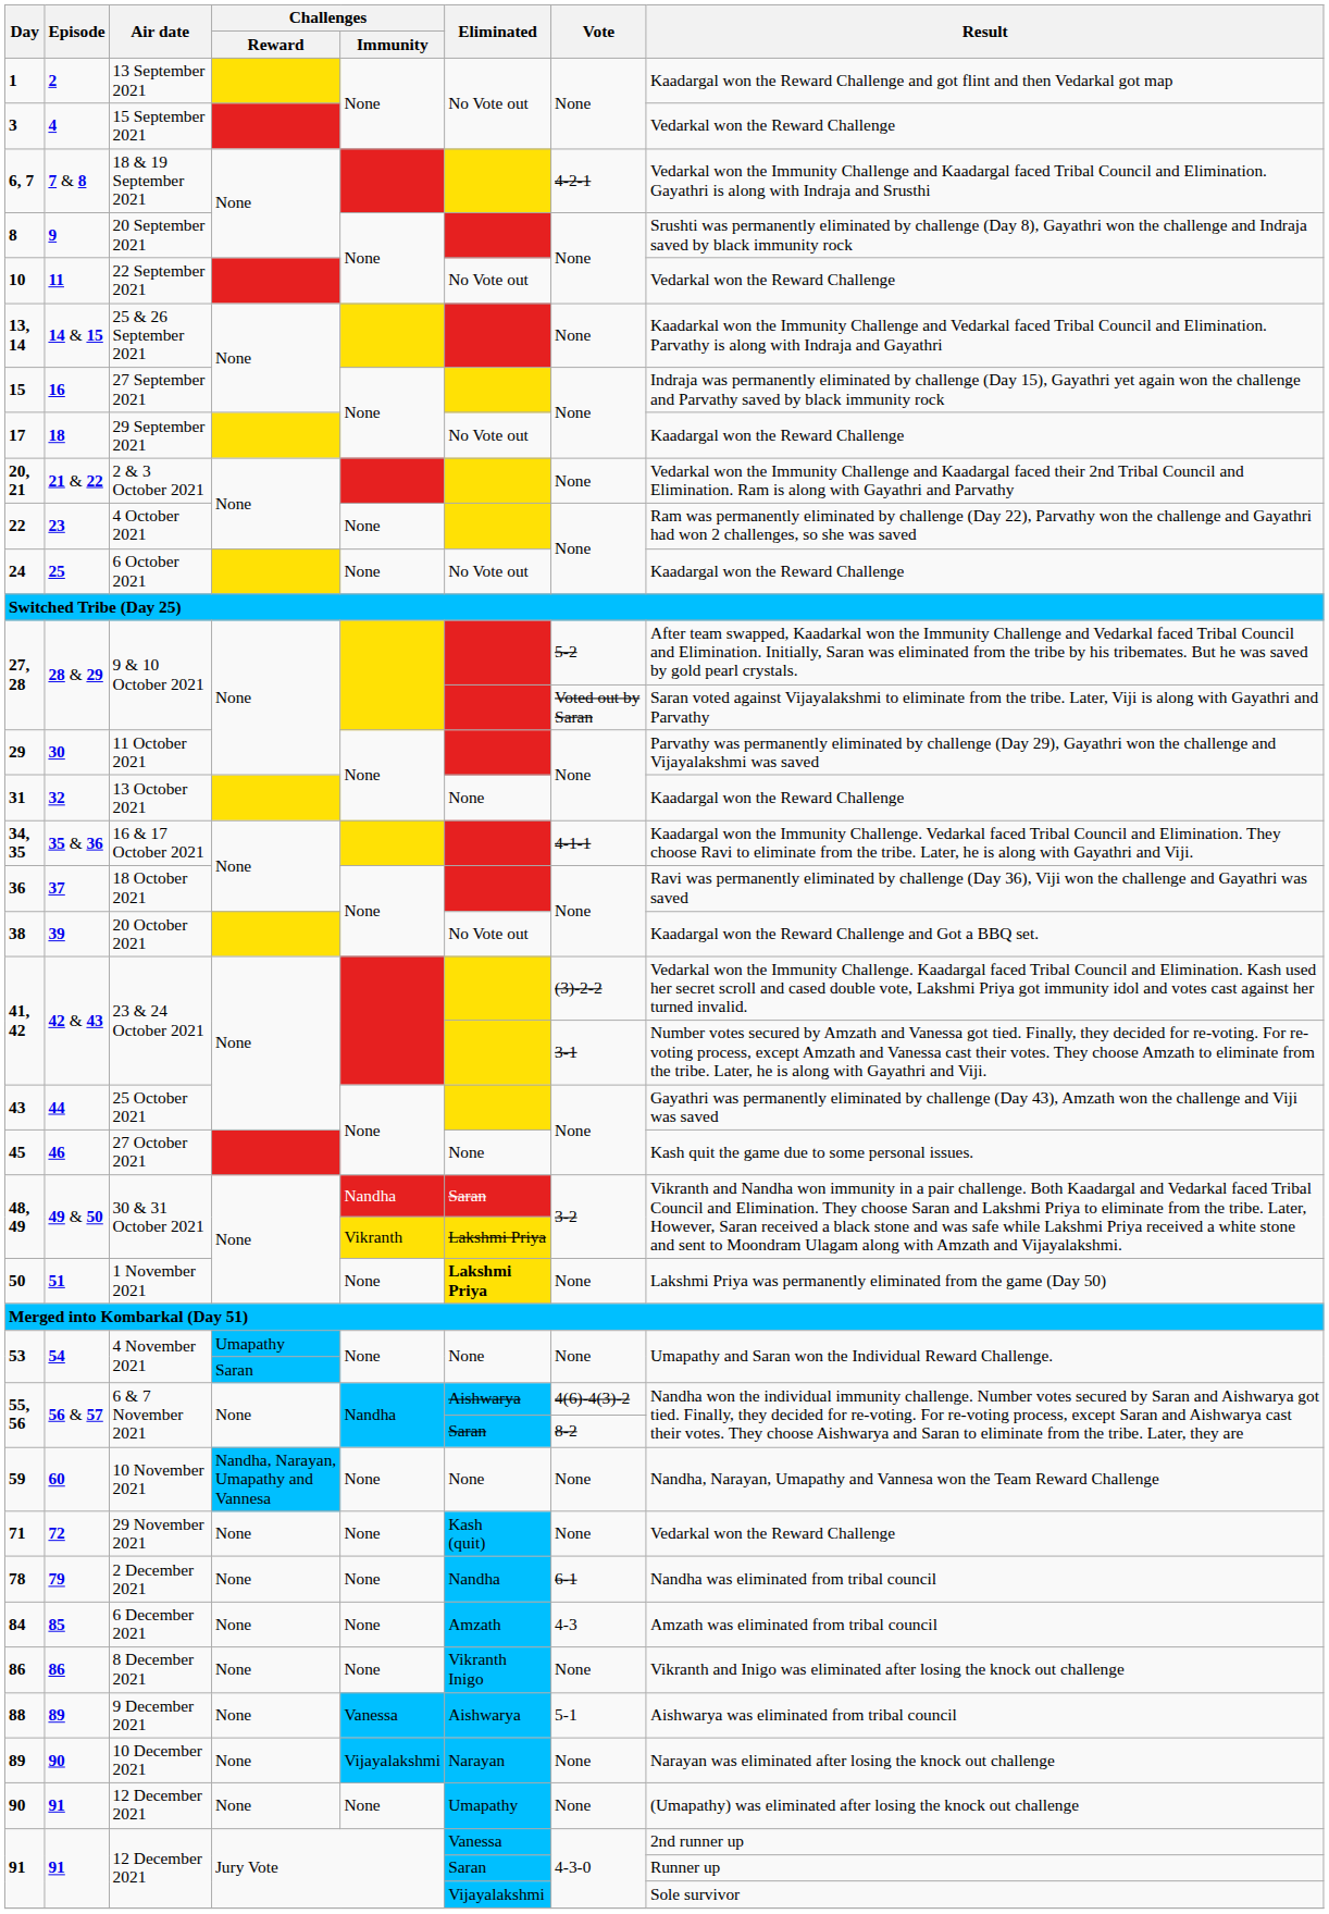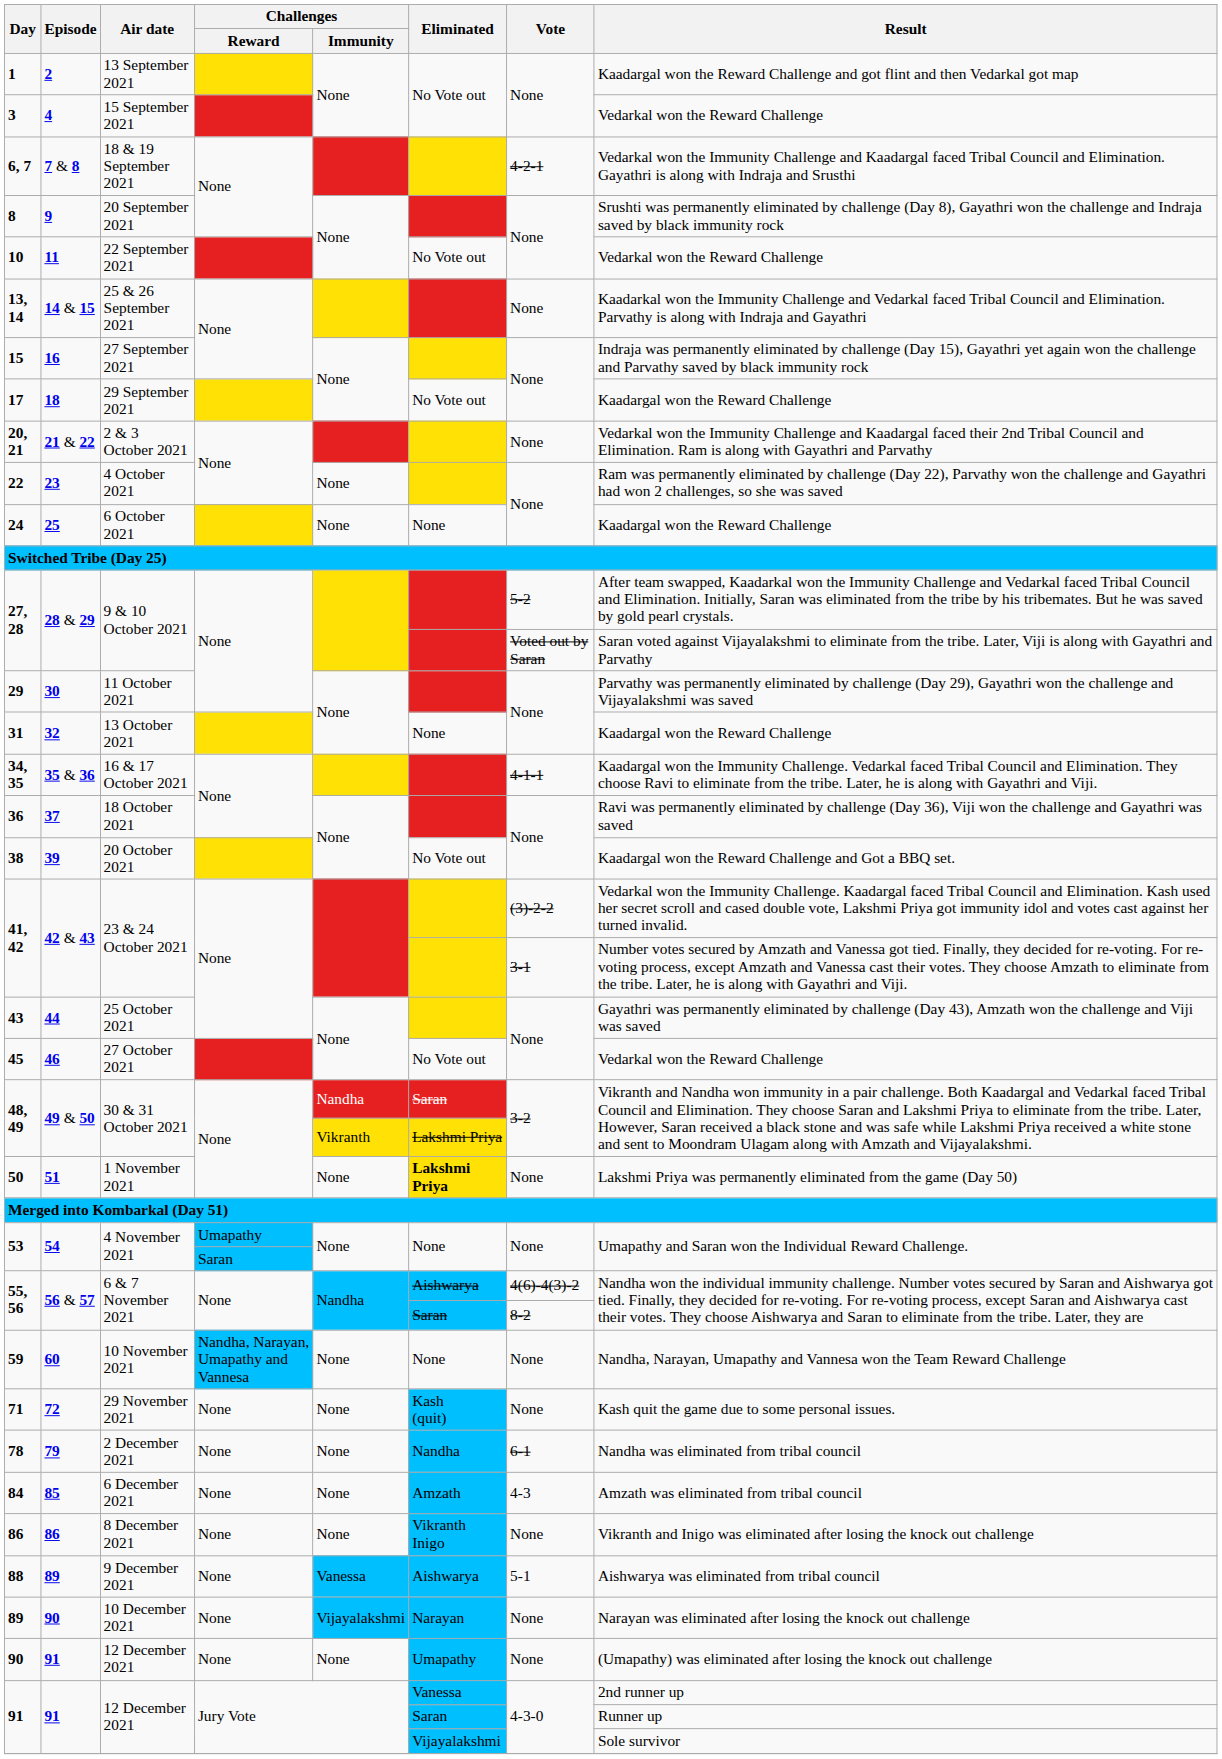 <table class="wikitable" style="margin:auto; text-align:left">
 <tr>
 <th rowspan="2">Day</th>
 <th rowspan="2">Episode</th>
 <th rowspan="2">Air date</th>
 <th colspan="2">Challenges</th>
 <th rowspan="2">Eliminated</th>
 <th rowspan="2">Vote</th>
 <th rowspan="2">Result</th>
 </tr>
 <tr>
 <th>Reward</th>
 <th>Immunity</th>
 </tr>
 <tr>
 <td><strong>1</strong></td>
 <td><strong><a href='#'>2</a></strong></td>
 <td>13 September 2021</td>
 <td style="background:#FFE105;color:black"></td>
 <td rowspan="2">None</td>
 <td rowspan="2">No Vote out</td>
 <td rowspan="2">None</td>
 <td>Kaadargal won the Reward Challenge and got flint and then Vedarkal got map</td>
 </tr>
 <tr>
 <td><strong>3</strong></td>
 <td><strong><a href='#'>4</a></strong></td>
 <td>15 September 2021</td>
 <td style="background:#E62020;color:white"></td>
 <td>Vedarkal won the Reward Challenge</td>
 </tr>
 <tr>
 <td><strong>6, 7</strong></td>
 <td><strong><a href='#'>7</a></strong> & <strong><a href='#'>8</a></strong></td>
 <td>18 & 19 September 2021</td>
 <td rowspan="2">None</td>
 <td style="background:#E62020;color:white"></td>
 <td style="background:#FFE105;color:black"></td>
 <td><s>4-2-1</s></td>
 <td>Vedarkal won the Immunity Challenge and Kaadargal faced Tribal Council and Elimination. Gayathri is  along with Indraja and Srusthi</td>
 </tr>
 <tr>
 <td><strong>8</strong></td>
 <td><strong><a href='#'>9</a></strong></td>
 <td>20 September 2021</td>
 <td rowspan="2">None</td>
 <td style="background:#E62020;color:white"></td>
 <td rowspan="2">None</td>
 <td>Srushti was permanently eliminated by challenge (Day 8), Gayathri won the challenge and Indraja saved by black immunity rock</td>
 </tr>
 <tr>
 <td><strong>10</strong></td>
 <td><strong><a href='#'>11</a></strong></td>
 <td>22 September 2021</td>
 <td style="background:#E62020;color:white"></td>
 <td>No Vote out</td>
 <td>Vedarkal won the Reward Challenge</td>
 </tr>
 <tr>
 <td><strong>13, 14</strong></td>
 <td><strong><a href='#'>14</a></strong> & <strong><a href='#'>15</a></strong></td>
 <td>25 & 26 September 2021</td>
 <td rowspan="2">None</td>
 <td style="background:#FFE105;color:black"></td>
 <td style="background:#E62020;color:white"></td>
 <td rowspan="1">None</td>
 <td>Kaadarkal won the Immunity Challenge and Vedarkal faced Tribal Council and Elimination. Parvathy is  along with Indraja and Gayathri</td>
 </tr>
 <tr>
 <td><strong>15</strong></td>
 <td><strong><a href='#'>16</a></strong></td>
 <td>27 September 2021</td>
 <td rowspan="2">None</td>
 <td style="background:#FFE105;color:black"></td>
 <td rowspan="2">None</td>
 <td>Indraja was permanently eliminated by challenge (Day 15), Gayathri yet again won the challenge and Parvathy saved by black immunity rock</td>
 </tr>
 <tr>
 <td><strong>17</strong></td>
 <td><strong><a href='#'>18</a></strong></td>
 <td>29 September 2021</td>
 <td style="background:#FFE105;color:black"></td>
 <td>No Vote out</td>
 <td>Kaadargal won the Reward Challenge</td>
 </tr>
 <tr>
 <td><strong>20, 21</strong></td>
 <td><strong><a href='#'>21</a></strong> & <strong><a href='#'>22</a></strong></td>
 <td>2 & 3 October 2021</td>
 <td rowspan="2">None</td>
 <td style="background:#E62020;color:white"></td>
 <td style="background:#FFE105;color:black"></td>
 <td rowspan="1">None</td>
 <td>Vedarkal won the Immunity Challenge and Kaadargal faced their 2nd Tribal Council and Elimination. Ram is  along with Gayathri and Parvathy</td>
 </tr>
 <tr>
 <td><strong>22</strong></td>
 <td><strong><a href='#'>23</a></strong></td>
 <td>4 October 2021</td>
 <td>None</td>
 <td style="background:#FFE105;color:black"></td>
 <td rowspan="2">None</td>
 <td>Ram was permanently eliminated by challenge (Day 22), Parvathy won the challenge and Gayathri had won 2 challenges, so she was saved</td>
 </tr>
 <tr>
 <td><strong>24</strong></td>
 <td><strong><a href='#'>25</a></strong></td>
 <td>6 October 2021</td>
 <td style="background:#FFE105;color:black"></td>
 <td>None</td>
-<td>No Vote out</td>
+<td rowspan="1">None</td>
 <td>Kaadargal won the Reward Challenge</td>
 </tr>
 <tr>
 <td colspan="11" style="background:#00bfff"><strong>Switched Tribe (Day 25)</strong></td>
 </tr>
 <tr>
 <td rowspan="2"><strong>27, 28</strong></td>
 <td rowspan="2"><strong><a href='#'>28</a></strong> & <strong><a href='#'>29</a></strong></td>
 <td rowspan="2">9 & 10 October 2021</td>
 <td rowspan="3">None</td>
 <td rowspan=2 style="background:#FFE105;color:black"></td>
 <td style="background:#E62020;color:white"></td>
 <td><s>5-2</s></td>
 <td>After team swapped, Kaadarkal won the Immunity Challenge and Vedarkal faced Tribal Council and Elimination. Initially, Saran was eliminated from the tribe by his tribemates. But he was saved by gold pearl crystals.</td>
 </tr>
 <tr>
 <td style="background:#E62020;color:white"></td>
 <td><s>Voted out by Saran</s></td>
 <td>Saran voted against Vijayalakshmi to eliminate from the tribe. Later, Viji is  along with Gayathri and Parvathy</td>
 </tr>
 <tr>
 <td><strong>29</strong></td>
 <td><strong><a href='#'>30</a></strong></td>
 <td>11 October 2021</td>
 <td rowspan="2">None</td>
 <td style="background:#E62020;color:white"></td>
 <td rowspan="2">None</td>
 <td>Parvathy was permanently eliminated by challenge (Day 29), Gayathri won the challenge and Vijayalakshmi  was saved</td>
 </tr>
 <tr>
 <td><strong>31</strong></td>
 <td><strong><a href='#'>32</a></strong></td>
 <td>13 October 2021</td>
 <td style="background:#FFE105;color:black"></td>
 <td rowspan="1">None</td>
 <td>Kaadargal won the Reward Challenge</td>
 </tr>
 <tr>
 <td><strong>34, 35</strong></td>
 <td><strong><a href='#'>35</a></strong> & <strong><a href='#'>36</a></strong></td>
 <td>16 & 17 October 2021</td>
 <td rowspan="2">None</td>
 <td style="background:#FFE105;color:black"></td>
 <td style="background:#E62020;color:white"></td>
 <td><s>4-1-1</s></td>
 <td>Kaadargal won the Immunity Challenge. Vedarkal faced Tribal Council and Elimination. They choose Ravi to eliminate from the tribe. Later, he is  along with Gayathri and Viji.</td>
 </tr>
 <tr>
 <td><strong>36</strong></td>
 <td><strong><a href='#'>37</a></strong></td>
 <td>18 October 2021</td>
 <td rowspan="2">None</td>
 <td style="background:#E62020;color:white"></td>
 <td rowspan="2">None</td>
 <td>Ravi was permanently eliminated by challenge (Day 36), Viji won the challenge and Gayathri  was saved</td>
 </tr>
 <tr>
 <td><strong>38</strong></td>
 <td><strong><a href='#'>39</a></strong></td>
 <td>20 October 2021</td>
 <td style="background:#FFE105;color:black"></td>
 <td>No Vote out</td>
 <td>Kaadargal won the Reward Challenge and Got a BBQ set.</td>
 </tr>
 <tr>
 <td rowspan="2"><strong>41, 42</strong></td>
 <td rowspan="2"><strong><a href='#'>42</a></strong>  & <strong><a href='#'>43</a></strong></td>
 <td rowspan="2">23 & 24 October 2021</td>
 <td rowspan="3">None</td>
 <td rowspan="2" style="background:#E62020;color:white"></td>
 <td style="background:#FFE105;color:black"></td>
 <td><s>(3)-2-2</s></td>
 <td>Vedarkal won the Immunity Challenge. Kaadargal faced Tribal Council and Elimination. Kash used her secret scroll and cased double vote, Lakshmi Priya got immunity idol and votes cast against her turned invalid.</td>
 </tr>
 <tr>
 <td style="background:#FFE105;color:black"></td>
 <td><s>3-1</s></td>
 <td>Number votes secured by Amzath and Vanessa got tied. Finally, they decided for re-voting. For re-voting process, except Amzath and Vanessa cast their votes. They choose Amzath to eliminate from the tribe. Later, he is  along with Gayathri and Viji.</td>
 </tr>
 <tr>
 <td><strong>43</strong></td>
 <td><strong><a href='#'>44</a></strong></td>
 <td>25 October 2021</td>
 <td rowspan="2">None</td>
 <td style="background:#FFE105;color:black"></td>
 <td rowspan="2">None</td>
 <td>Gayathri was permanently eliminated by challenge (Day 43), Amzath won the challenge and Viji was saved</td>
 </tr>
 <tr>
 <td><strong>45</strong></td>
 <td><strong><a href='#'>46</a></strong></td>
 <td>27 October 2021</td>
 <td style="background:#E62020;color:white"></td>
-<td rowspan="1">None</td>
-<td rowspan="1">Kash quit the game due to some personal issues.</td>
+<td>No Vote out</td>
+<td>Vedarkal won the Reward Challenge</td>
 </tr>
 <tr>
 <td rowspan="2"><strong>48, 49</strong></td>
 <td rowspan="2"><strong><a href='#'>49</a></strong> & <strong><a href='#'>50</a></strong></td>
 <td rowspan="2">30 & 31 October 2021</td>
 <td rowspan="3">None</td>
 <td style="background:#E62020;color:white">Nandha</td>
 <td style="background:#E62020;color:white"><s>Saran</s></td>
 <td rowspan="2"><s>3-2</s></td>
 <td rowspan="2">Vikranth and Nandha won immunity in a pair challenge. Both Kaadargal and Vedarkal faced Tribal Council and Elimination. They choose Saran and Lakshmi Priya to eliminate from the tribe. Later, However, Saran received a black stone and was safe while Lakshmi Priya received a white stone and sent to Moondram Ulagam along with Amzath and Vijayalakshmi.</td>
 </tr>
 <tr>
 <td style="background:#FFE105;color:black">Vikranth</td>
 <td style="background:#FFE105;color:black"><s>Lakshmi Priya</s></td>
 </tr>
 <tr>
 <td><strong>50</strong></td>
 <td><strong><a href='#'>51</a></strong></td>
 <td>1 November 2021</td>
 <td rowspan="1">None</td>
 <td style="background:#FFE105;color:black"><strong>Lakshmi Priya</strong></td>
 <td rowspan="1">None</td>
 <td>Lakshmi Priya was permanently eliminated from the game (Day 50)</td>
 </tr>
 <tr>
 <td colspan="11" style="background:#00bfff"><strong>Merged into Kombarkal (Day 51)</strong></td>
 </tr>
 <tr>
 <td rowspan="2"><strong>53</strong></td>
 <td rowspan="2"><strong><a href='#'>54</a></strong></td>
 <td rowspan="2">4 November 2021</td>
 <td style="background:#00bfff;color:black">Umapathy</td>
 <td rowspan="2">None</td>
 <td rowspan="2">None</td>
 <td rowspan="2">None</td>
 <td rowspan="2">Umapathy and Saran won the Individual Reward Challenge.</td>
 </tr>
 <tr>
 <td style="background:#00bfff;color:black">Saran</td>
 </tr>
 <tr>
 <td rowspan="2"><strong>55, 56</strong></td>
 <td rowspan="2"><strong><a href='#'>56</a></strong> & <strong><a href='#'>57</a></strong></td>
 <td rowspan="2">6 & 7 November 2021</td>
 <td rowspan="2">None</td>
 <td rowspan="2" style="background:#00bfff;color:black">Nandha</td>
 <td style="background:#00bfff;color:black"><s>Aishwarya</s></td>
 <td><s>4(6)-4(3)-2</s></td>
 <td rowspan="2">Nandha won the individual immunity challenge. Number votes secured by Saran and Aishwarya got tied. Finally, they decided for re-voting. For re-voting process, except Saran and Aishwarya cast their votes. They choose Aishwarya and Saran to eliminate from the tribe. Later, they are </td>
 </tr>
 <tr>
 <td style="background:#00bfff;color:black"><s>Saran</s></td>
 <td><s>8-2</s></td>
 </tr>
 <tr>
 <td rowspan="1"><strong>59</strong></td>
 <td rowspan="1"><strong><a href='#'>60</a></strong></td>
 <td rowspan="1">10 November 2021</td>
 <td style="background:#00bfff;color:black">Nandha, Narayan, Umapathy and Vannesa</td>
 <td rowspan="1">None</td>
 <td rowspan="1">None</td>
 <td rowspan="1">None</td>
 <td rowspan="1">Nandha, Narayan, Umapathy and Vannesa won the Team Reward Challenge</td>
 </tr>
 <tr>
 <td rowspan="1"><strong>71</strong></td>
 <td rowspan="1"><strong><a href='#'>72</a></strong></td>
 <td rowspan="1">29 November 2021</td>
 <td rowspan="1">None</td>
 <td rowspan="1">None</td>
 <td style="background:#00bfff;color:black">Kash<br>(quit)</td>
 <td rowspan="1">None</td>
-<td>Vedarkal won the Reward Challenge</td>
+<td rowspan="1">Kash quit the game due to some personal issues.</td>
 </tr>
 <tr>
 <td rowspan="1"><strong>78</strong></td>
 <td rowspan="1"><strong><a href='#'>79</a></strong></td>
 <td rowspan="1">2 December 2021</td>
 <td rowspan="1">None</td>
 <td rowspan="1">None</td>
 <td style="background:#00bfff;color:black">Nandha</td>
 <td><s>6-1</s></td>
 <td rowspan="1">Nandha was eliminated from tribal council</td>
 </tr>
 <tr>
 <td rowspan="1"><strong>84</strong></td>
 <td rowspan="1"><strong><a href='#'>85</a></strong></td>
 <td rowspan="1">6 December 2021</td>
 <td rowspan="1">None</td>
 <td rowspan="1">None</td>
 <td style="background:#00bfff;color:black">Amzath</td>
 <td rowspan="1">4-3</td>
 <td rowspan="1">Amzath was eliminated from tribal council</td>
 </tr>
 <tr>
 <td rowspan="1"><strong>86</strong></td>
 <td rowspan="1"><strong><a href='#'>86</a></strong></td>
 <td rowspan="1">8 December 2021</td>
 <td rowspan="1">None</td>
 <td rowspan="1">None</td>
 <td style="background:#00bfff;color:black">Vikranth<br>Inigo</td>
 <td rowspan="1">None</td>
 <td rowspan="1">Vikranth and Inigo was eliminated after losing the knock out challenge</td>
 </tr>
 <tr>
 <td rowspan="1"><strong>88</strong></td>
 <td rowspan="1"><strong><a href='#'>89</a></strong></td>
 <td rowspan="1">9 December 2021</td>
 <td rowspan="1">None</td>
 <td style="background:#00bfff;color:black">Vanessa</td>
 <td style="background:#00bfff;color:black">Aishwarya</td>
 <td rowspan="1">5-1</td>
 <td rowspan="1">Aishwarya was eliminated from tribal council</td>
 </tr>
 <tr>
 <td rowspan="1"><strong>89</strong></td>
 <td rowspan="1"><strong><a href='#'>90</a></strong></td>
 <td rowspan="1">10 December 2021</td>
 <td rowspan="1">None</td>
 <td style="background:#00bfff;color:black">Vijayalakshmi</td>
 <td style="background:#00bfff;color:black">Narayan</td>
 <td rowspan="1">None</td>
 <td rowspan="1">Narayan was eliminated after losing the knock out challenge</td>
 </tr>
 <tr>
 <td rowspan="1"><strong>90</strong></td>
 <td rowspan="1"><strong><a href='#'>91</a></strong></td>
 <td rowspan="1">12 December 2021</td>
 <td rowspan="1">None</td>
 <td rowspan="1">None</td>
 <td style="background:#00bfff;color:black">Umapathy</td>
 <td rowspan="1">None</td>
 <td rowspan="1">(Umapathy) was eliminated after losing the knock out challenge</td>
 </tr>
 <tr>
 <td rowspan=3><strong>91</strong></td>
 <td rowspan=3><strong><a href='#'>91</a></strong></td>
 <td rowspan=3>12 December 2021</td>
 <td rowspan=3 colspan=2>Jury Vote</td>
 <td style="background:#00bfff;color:black">Vanessa</td>
 <td rowspan=3>4-3-0</td>
 <td>2nd runner up</td>
 </tr>
 <tr>
 <td style="background:#00bfff;color:black">Saran</td>
 <td>Runner up</td>
 </tr>
 <tr>
 <td style="background:#00bfff;color:black">Vijayalakshmi</td>
 <td>Sole survivor</td>
 </tr>
 <tr>
 </tr>
 </table>
